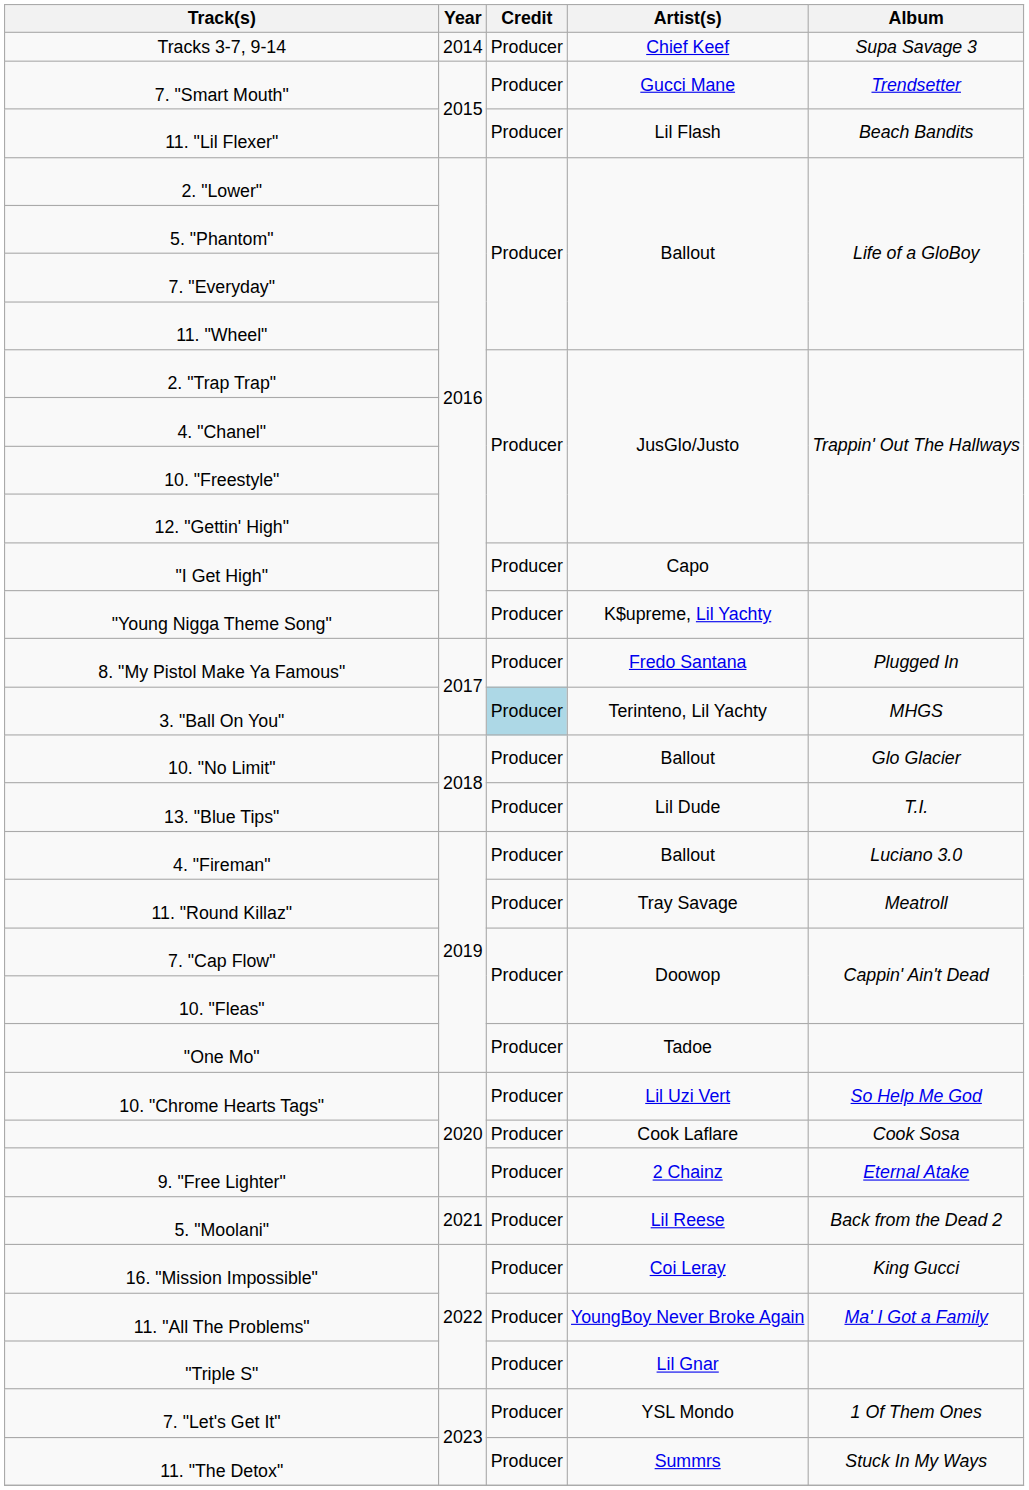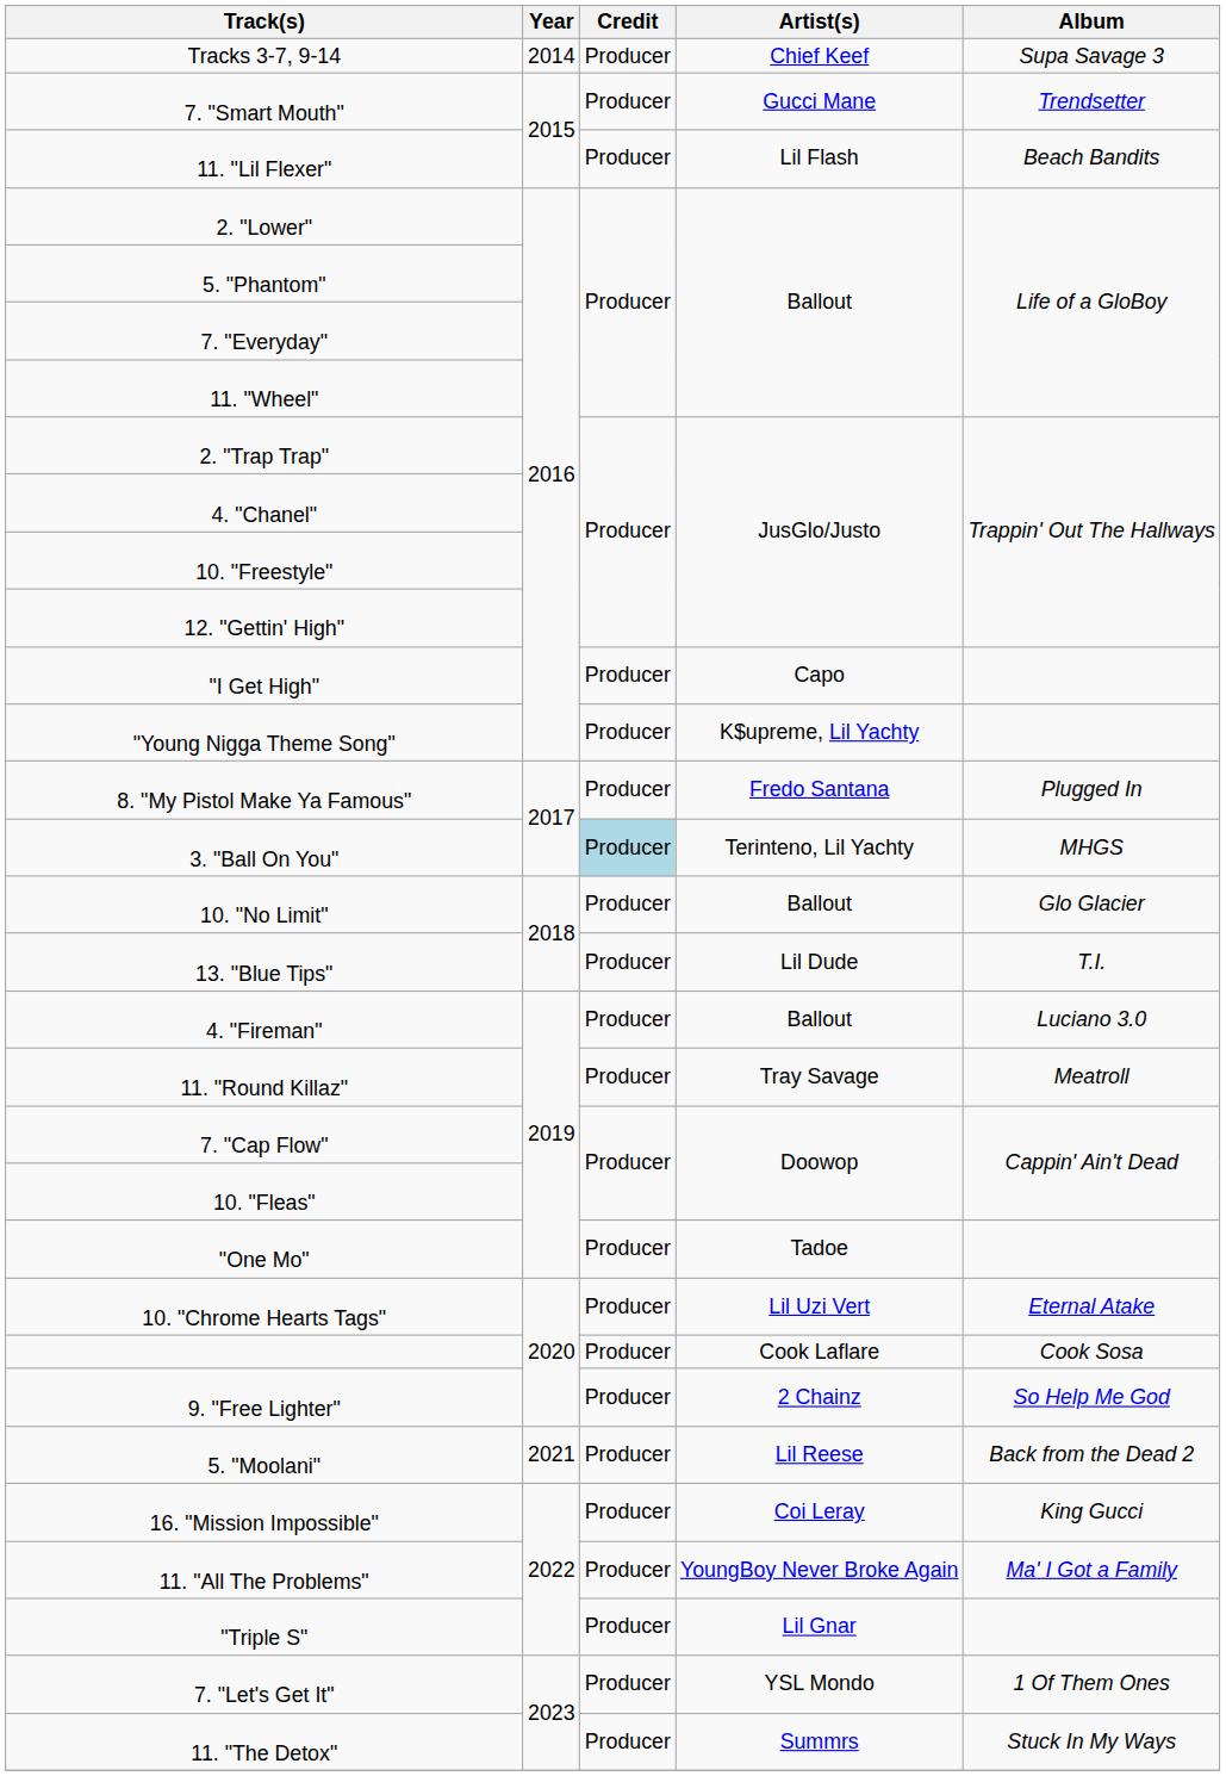 <table class="wikitable plainrowheaders" style="text-align:center;">
 <tr>
 <th scope="col" style="width:24em;">Track(s)</th>
 <th scope="col" style="width:1em;">Year</th>
 <th scope="col">Credit</th>
 <th scope="col">Artist(s)</th>
 <th scope="col">Album</th>
 </tr>
 <tr>
 <td>Tracks 3-7, 9-14</td>
 <td>2014</td>
 <td>Producer</td>
 <td><a href='#'>Chief Keef</a></td>
 <td><em>Supa Savage 3</em></td>
 </tr>
 <tr>
 <td><br>7. "Smart Mouth"<br></td>
 <td rowspan="2">2015</td>
 <td>Producer</td>
 <td><a href='#'>Gucci Mane</a></td>
 <td><em><a href='#'>Trendsetter</a></em></td>
 </tr>
 <tr>
 <td><br>11. "Lil Flexer"</td>
 <td>Producer</td>
 <td>Lil Flash</td>
 <td><em>Beach Bandits</em></td>
 </tr>
 <tr>
 <td><br>2. "Lower"<br></td>
 <td rowspan="10">2016</td>
 <td rowspan="4">Producer</td>
 <td rowspan="4">Ballout</td>
 <td rowspan="4"><em>Life of a GloBoy</em></td>
 </tr>
 <tr>
 <td><br>5. "Phantom"</td>
 </tr>
 <tr>
 <td><br>7. "Everyday"</td>
 </tr>
 <tr>
 <td><br>11. "Wheel"<br></td>
 </tr>
 <tr>
 <td><br>2. "Trap Trap"<br></td>
 <td rowspan="4">Producer</td>
 <td rowspan="4">JusGlo/Justo</td>
 <td rowspan="4"><em>Trappin' Out The Hallways</em></td>
 </tr>
 <tr>
 <td><br>4. "Chanel"</td>
 </tr>
 <tr>
 <td><br>10. "Freestyle"</td>
 </tr>
 <tr>
 <td><br>12. "Gettin' High"</td>
 </tr>
 <tr>
 <td><br>"I Get High"</td>
 <td>Producer </td>
 <td>Capo</td>
 <td></td>
 </tr>
 <tr>
 <td><br>"Young Nigga Theme Song"</td>
 <td>Producer </td>
 <td>K$upreme, <a href='#'>Lil Yachty</a></td>
 <td></td>
 </tr>
 <tr>
 <td><br>8. "My Pistol Make Ya Famous"<br></td>
 <td rowspan="2">2017</td>
 <td>Producer</td>
 <td><a href='#'>Fredo Santana</a></td>
 <td><em>Plugged In</em></td>
 </tr>
 <tr>
 <td><br>3. "Ball On You"</td>
 <td style="background: lightblue;">Producer</td>
 <td>Terinteno, Lil Yachty</td>
 <td><em>MHGS</em></td>
 </tr>
 <tr>
 <td><br>10. "No Limit"<br></td>
 <td rowspan="2">2018</td>
 <td>Producer</td>
 <td>Ballout</td>
 <td><em>Glo Glacier</em></td>
 </tr>
 <tr>
 <td><br>13. "Blue Tips"</td>
 <td>Producer </td>
 <td>Lil Dude</td>
 <td><em>T.I.</em></td>
 </tr>
 <tr>
 <td><br>4. "Fireman"</td>
 <td rowspan="5">2019</td>
 <td>Producer</td>
 <td>Ballout</td>
 <td><em>Luciano 3.0</em></td>
 </tr>
 <tr>
 <td><br>11. "Round Killaz"</td>
 <td>Producer</td>
 <td>Tray Savage</td>
 <td><em>Meatroll</em></td>
 </tr>
 <tr>
 <td><br>7. "Cap Flow"<br></td>
 <td rowspan="2">Producer</td>
 <td rowspan="2">Doowop</td>
 <td rowspan="2"><em>Cappin' Ain't Dead</em></td>
 </tr>
 <tr>
 <td><br>10. "Fleas"</td>
 </tr>
 <tr>
 <td><br>"One Mo"<br></td>
 <td>Producer</td>
 <td>Tadoe</td>
 <td></td>
 </tr>
 <tr>
 <td><br>10. "Chrome Hearts Tags"</td>
 <td rowspan="3">2020</td>
 <td>Producer</td>
 <td><a href='#'>Lil Uzi Vert</a></td>
-<td><em><a href='#'>So Help Me God</a></em></td>
+<td><em><a href='#'>Eternal Atake</a></em></td>
 </tr>
 <tr>
 <td></td>
 <td>Producer</td>
 <td>Cook Laflare</td>
 <td><em>Cook Sosa</em></td>
 </tr>
 <tr>
 <td><br>9. "Free Lighter"<br></td>
 <td>Producer</td>
 <td><a href='#'>2 Chainz</a></td>
-<td><em><a href='#'>Eternal Atake</a></em></td>
+<td><em><a href='#'>So Help Me God</a></em></td>
 </tr>
 <tr>
 <td><br>5. "Moolani"<br></td>
 <td>2021</td>
 <td>Producer</td>
 <td><a href='#'>Lil Reese</a></td>
 <td><em>Back from the Dead 2</em></td>
 </tr>
 <tr>
 <td><br>16. "Mission Impossible"<br></td>
 <td rowspan="3">2022</td>
 <td>Producer</td>
 <td><a href='#'>Coi Leray</a></td>
 <td><em>King Gucci</em></td>
 </tr>
 <tr>
 <td><br>11. "All The Problems"</td>
 <td>Producer </td>
 <td><a href='#'>YoungBoy Never Broke Again</a></td>
 <td><em><a href='#'>Ma' I Got a Family</a></em></td>
 </tr>
 <tr>
 <td><br>"Triple S"</td>
 <td>Producer </td>
 <td><a href='#'>Lil Gnar</a></td>
 <td><em></em></td>
 </tr>
 <tr>
 <td><br>7. "Let's Get It"</td>
 <td rowspan="2">2023</td>
 <td>Producer </td>
 <td>YSL Mondo</td>
 <td><em>1 Of Them Ones</em></td>
 </tr>
 <tr>
 <td><br>11. "The Detox"</td>
 <td>Producer </td>
 <td><a href='#'>Summrs</a></td>
 <td><em>Stuck In My Ways</em></td>
 </tr>
 <tr>
 </tr>
 </table>
